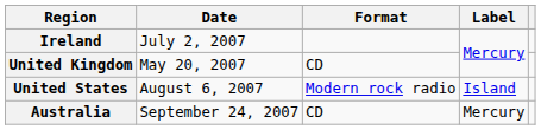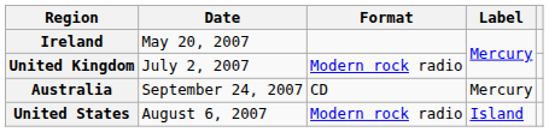 <table class="wikitable plainrowheaders">
 <tr>
 <th>Region</th>
 <th>Date</th>
 <th>Format</th>
 <th>Label</th>
 <th></th>
 </tr>
 <tr>
 <th scope="row">Ireland</th>
-<td>July 2, 2007</td>
+<td>May 20, 2007</td>
 <td></td>
 <td rowspan="2"><a href='#'>Mercury</a></td>
 <td></td>
 </tr>
 <tr>
 <th scope="row">United Kingdom</th>
-<td>May 20, 2007</td>
+<td>July 2, 2007</td>
+<td><a href='#'>Modern rock</a> radio</td>
+<td></td>
+</tr>
+<tr>
+<th scope="row">Australia</th>
+<td>September 24, 2007</td>
 <td>CD</td>
+<td>Mercury</td>
 <td></td>
 </tr>
 <tr>
 <th scope="row">United States</th>
 <td>August 6, 2007</td>
 <td><a href='#'>Modern rock</a> radio</td>
 <td><a href='#'>Island</a></td>
 <td></td>
 </tr>
-<tr>
-<th scope="row">Australia</th>
-<td>September 24, 2007</td>
-<td>CD</td>
-<td>Mercury</td>
-<td></td>
-</tr>
 </table>
